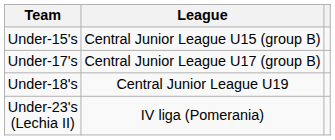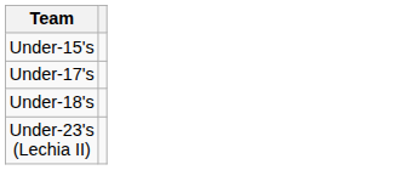 <table class="wikitable" style="text-align: center">
 <tr>
 <th>Team</th>
-<th>League</th>
 <th></th>
 </tr>
 <tr>
 <td>Under-15's</td>
-<td>Central Junior League U15 (group B)</td>
 <td></td>
 </tr>
 <tr>
 <td>Under-17's</td>
-<td>Central Junior League U17 (group B)</td>
 <td></td>
 </tr>
 <tr>
 <td>Under-18's</td>
-<td>Central Junior League U19</td>
 <td></td>
 </tr>
 <tr>
 <td>Under-23's<br>(Lechia II)</td>
-<td>IV liga (Pomerania)</td>
 <td></td>
 </tr>
 </table>
